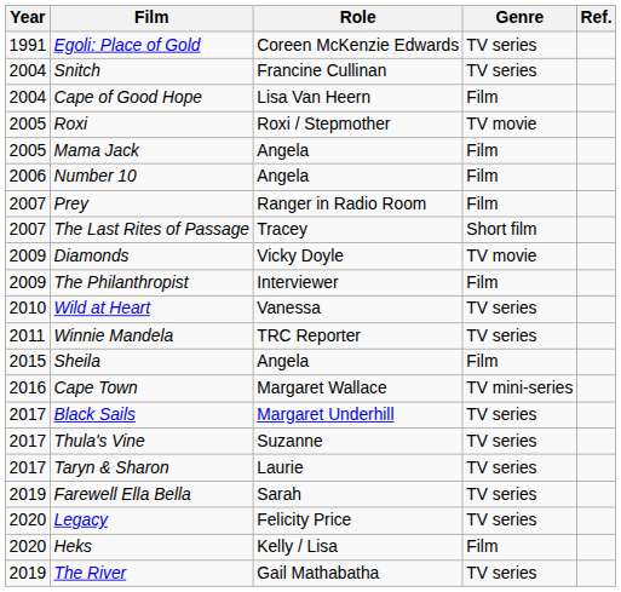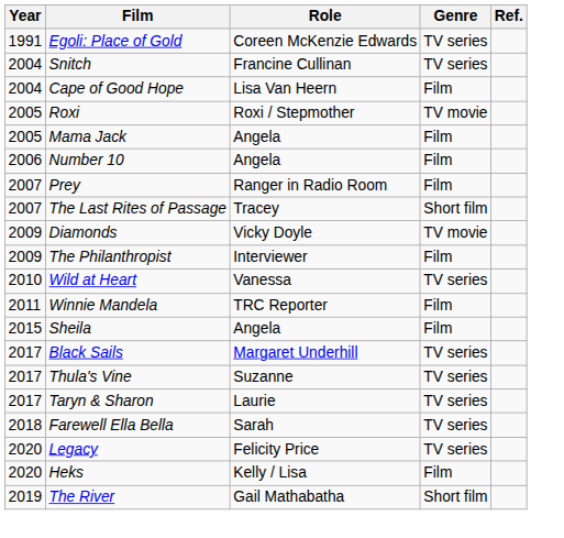 <table class="wikitable">
 <tr>
 <th>Year</th>
 <th>Film</th>
 <th>Role</th>
 <th>Genre</th>
 <th>Ref.</th>
 </tr>
 <tr>
 <td>1991</td>
 <td><em><a href='#'>Egoli: Place of Gold</a></em></td>
 <td>Coreen McKenzie Edwards</td>
 <td>TV series</td>
 <td></td>
 </tr>
 <tr>
 <td>2004</td>
 <td><em>Snitch</em></td>
 <td>Francine Cullinan</td>
 <td>TV series</td>
 <td></td>
 </tr>
 <tr>
 <td>2004</td>
 <td><em>Cape of Good Hope</em></td>
 <td>Lisa Van Heern</td>
 <td>Film</td>
 <td></td>
 </tr>
 <tr>
 <td>2005</td>
 <td><em>Roxi</em></td>
 <td>Roxi / Stepmother</td>
 <td>TV movie</td>
 <td></td>
 </tr>
 <tr>
 <td>2005</td>
 <td><em>Mama Jack</em></td>
 <td>Angela</td>
 <td>Film</td>
 <td></td>
 </tr>
 <tr>
 <td>2006</td>
 <td><em>Number 10</em></td>
 <td>Angela</td>
 <td>Film</td>
 <td></td>
 </tr>
 <tr>
 <td>2007</td>
 <td><em>Prey</em></td>
 <td>Ranger in Radio Room</td>
 <td>Film</td>
 <td></td>
 </tr>
 <tr>
 <td>2007</td>
 <td><em>The Last Rites of Passage</em></td>
 <td>Tracey</td>
 <td>Short film</td>
 <td></td>
 </tr>
 <tr>
 <td>2009</td>
 <td><em>Diamonds</em></td>
 <td>Vicky Doyle</td>
 <td>TV movie</td>
 <td></td>
 </tr>
 <tr>
 <td>2009</td>
 <td><em>The Philanthropist</em></td>
 <td>Interviewer</td>
 <td>Film</td>
 <td></td>
 </tr>
 <tr>
 <td>2010</td>
 <td><em><a href='#'>Wild at Heart</a></em></td>
 <td>Vanessa</td>
 <td>TV series</td>
 <td></td>
 </tr>
 <tr>
 <td>2011</td>
 <td><em>Winnie Mandela</em></td>
 <td>TRC Reporter</td>
-<td>TV series</td>
+<td>Film</td>
 <td></td>
 </tr>
 <tr>
 <td>2015</td>
 <td><em>Sheila</em></td>
 <td>Angela</td>
 <td>Film</td>
-<td></td>
-</tr>
-<tr>
-<td>2016</td>
-<td><em>Cape Town</em></td>
-<td>Margaret Wallace</td>
-<td>TV mini-series</td>
 <td></td>
 </tr>
 <tr>
 <td>2017</td>
 <td><em><a href='#'>Black Sails</a></em></td>
 <td><a href='#'>Margaret Underhill</a></td>
 <td>TV series</td>
 <td></td>
 </tr>
 <tr>
 <td>2017</td>
 <td><em>Thula's Vine</em></td>
 <td>Suzanne</td>
 <td>TV series</td>
 <td></td>
 </tr>
 <tr>
 <td>2017</td>
 <td><em>Taryn & Sharon</em></td>
 <td>Laurie</td>
 <td>TV series</td>
 <td></td>
 </tr>
 <tr>
-<td>2019</td>
+<td>2018</td>
 <td><em>Farewell Ella Bella</em></td>
 <td>Sarah</td>
 <td>TV series</td>
 <td></td>
 </tr>
 <tr>
 <td>2020</td>
 <td><em><a href='#'>Legacy</a></em></td>
 <td>Felicity Price</td>
 <td>TV series</td>
 <td></td>
 </tr>
 <tr>
 <td>2020</td>
 <td><em>Heks</em></td>
 <td>Kelly / Lisa</td>
 <td>Film</td>
 <td></td>
 </tr>
 <tr>
 <td>2019</td>
 <td><em><a href='#'>The River</a></em></td>
 <td>Gail Mathabatha</td>
-<td>TV series</td>
+<td>Short film</td>
 <td></td>
 </tr>
 </table>
